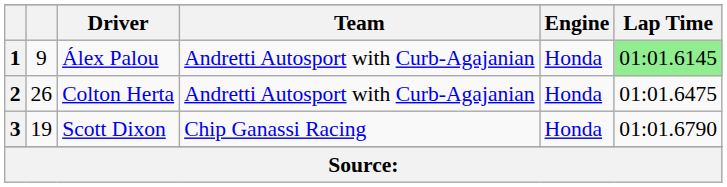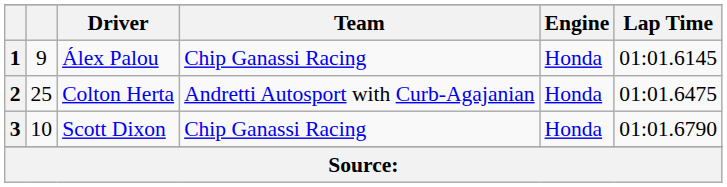 <table class="wikitable" style="font-size:95%;">
 <tr>
 </tr>
 <tr>
 <th></th>
 <th></th>
 <th>Driver</th>
 <th>Team</th>
 <th>Engine</th>
 <th>Lap Time</th>
 </tr>
 <tr>
 <th>1</th>
 <td align="center">9</td>
 <td> <a href='#'>Álex Palou</a></td>
-<td><a href='#'>Andretti Autosport</a> with <a href='#'>Curb-Agajanian</a></td>
+<td><a href='#'>Chip Ganassi Racing</a></td>
 <td><a href='#'>Honda</a></td>
-<td style="background: lightgreen;">01:01.6145</td>
+<td>01:01.6145</td>
 </tr>
 <tr>
 <th>2</th>
-<td align="center">26</td>
+<td align="center">25</td>
 <td> <a href='#'>Colton Herta</a> <strong></strong></td>
 <td><a href='#'>Andretti Autosport</a> with <a href='#'>Curb-Agajanian</a></td>
 <td><a href='#'>Honda</a></td>
 <td>01:01.6475</td>
 </tr>
 <tr>
 <th>3</th>
-<td align="center">19</td>
+<td align="center">10</td>
 <td> <a href='#'>Scott Dixon</a></td>
 <td><a href='#'>Chip Ganassi Racing</a></td>
 <td><a href='#'>Honda</a></td>
 <td>01:01.6790</td>
 </tr>
 <tr>
 </tr>
 <tr class="sortbottom">
 <th colspan="6">Source:</th>
 </tr>
 </table>
